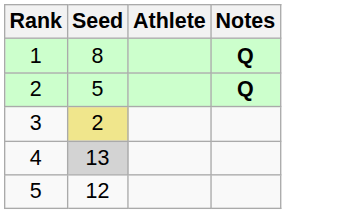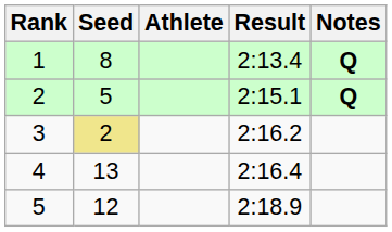 <table class="wikitable sortable" style="text-align:center">
 <tr>
 <th>Rank</th>
 <th>Seed</th>
 <th>Athlete</th>
+<th>Result</th>
 <th>Notes</th>
 </tr>
 <tr bgcolor="ccffcc">
 <td>1</td>
 <td>8</td>
 <td align="left"></td>
+<td>2:13.4</td>
 <td><strong>Q</strong></td>
 </tr>
 <tr bgcolor="ccffcc">
 <td>2</td>
 <td>5</td>
 <td align="left"></td>
+<td>2:15.1</td>
 <td><strong>Q</strong></td>
 </tr>
 <tr>
 <td>3</td>
 <td style="background: khaki;">2</td>
 <td align="left"></td>
+<td>2:16.2</td>
 <td></td>
 </tr>
 <tr>
 <td>4</td>
-<td style="background: lightgrey;">13</td>
+<td>13</td>
 <td align="left"></td>
+<td>2:16.4</td>
 <td></td>
 </tr>
 <tr>
 <td>5</td>
 <td>12</td>
 <td align="left"></td>
+<td>2:18.9</td>
 <td></td>
 </tr>
 </table>
